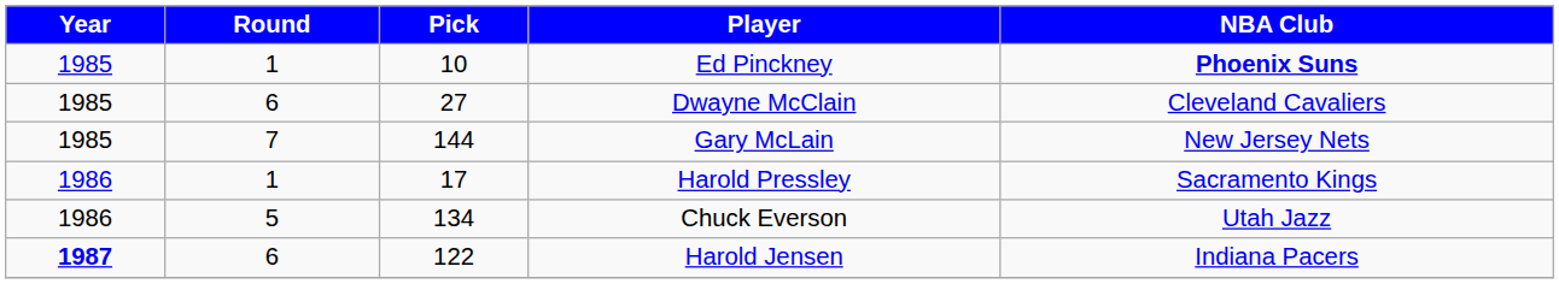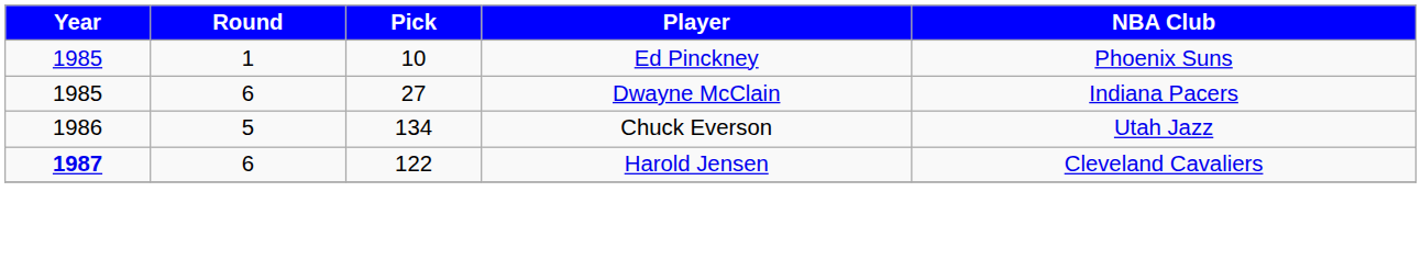 <table class="wikitable" width="80%">
 <tr align="center"  style="background:blue;color:#FFFFFF;">
 <td><strong>Year</strong></td>
 <td><strong>Round</strong></td>
 <td><strong>Pick</strong></td>
 <td><strong>Player</strong></td>
 <td><strong>NBA Club</strong></td>
 </tr>
 <tr align="center" bgcolor="">
 <td><a href='#'>1985</a></td>
 <td>1</td>
 <td>10</td>
 <td><a href='#'>Ed Pinckney</a></td>
-<td><strong><a href='#'>Phoenix Suns</a></strong></td>
+<td><a href='#'>Phoenix Suns</a></td>
 </tr>
 <tr align="center" bgcolor="">
 <td>1985</td>
 <td>6</td>
 <td>27</td>
 <td><a href='#'>Dwayne McClain</a></td>
-<td><a href='#'>Cleveland Cavaliers</a></td>
-</tr>
-<tr align="center" bgcolor="">
-<td>1985</td>
-<td>7</td>
-<td>144</td>
-<td><a href='#'>Gary McLain</a></td>
-<td><a href='#'>New Jersey Nets</a></td>
-</tr>
-<tr align="center" bgcolor="">
-<td><a href='#'>1986</a></td>
-<td>1</td>
-<td>17</td>
-<td><a href='#'>Harold Pressley</a></td>
-<td><a href='#'>Sacramento Kings</a></td>
+<td><a href='#'>Indiana Pacers</a></td>
 </tr>
 <tr align="center" bgcolor="">
 <td>1986</td>
 <td>5</td>
 <td>134</td>
 <td>Chuck Everson</td>
 <td><a href='#'>Utah Jazz</a></td>
 </tr>
 <tr align="center" bgcolor="">
 <td><strong><a href='#'>1987</a></strong></td>
 <td>6</td>
 <td>122</td>
 <td><a href='#'>Harold Jensen</a></td>
-<td><a href='#'>Indiana Pacers</a></td>
+<td><a href='#'>Cleveland Cavaliers</a></td>
 </tr>
 <tr align="center" bgcolor="">
 </tr>
 </table>
